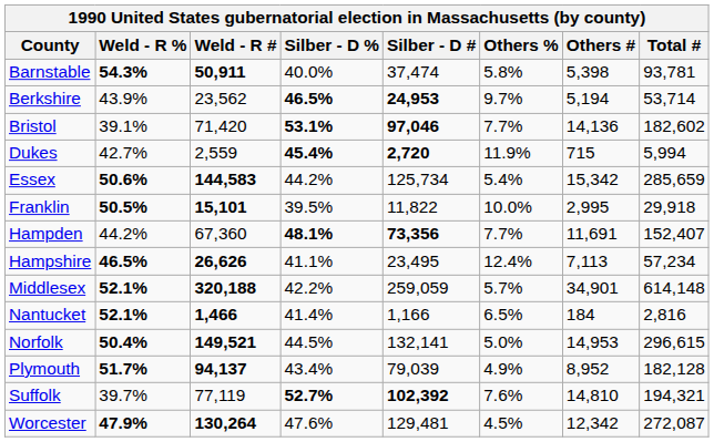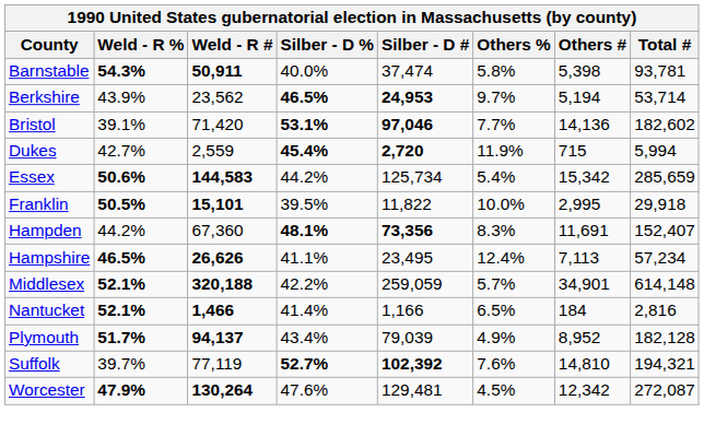 <table class="wikitable sortable">
 <tr>
 <th colspan="8">1990 United States gubernatorial election in Massachusetts (by county) </th>
 </tr>
 <tr>
 <th>County</th>
 <th>Weld - R %</th>
 <th>Weld - R #</th>
 <th>Silber - D %</th>
 <th>Silber - D #</th>
 <th>Others %</th>
 <th>Others #</th>
 <th>Total #</th>
 </tr>
 <tr>
 <td><a href='#'>Barnstable</a></td>
 <td><strong>54.3%</strong></td>
 <td><strong>50,911</strong></td>
 <td>40.0%</td>
 <td>37,474</td>
 <td>5.8%</td>
 <td>5,398</td>
 <td>93,781</td>
 </tr>
 <tr>
 <td><a href='#'>Berkshire</a></td>
 <td>43.9%</td>
 <td>23,562</td>
 <td><strong>46.5%</strong></td>
 <td><strong>24,953</strong></td>
 <td>9.7%</td>
 <td>5,194</td>
 <td>53,714</td>
 </tr>
 <tr>
 <td><a href='#'>Bristol</a></td>
 <td>39.1%</td>
 <td>71,420</td>
 <td><strong>53.1%</strong></td>
 <td><strong>97,046</strong></td>
 <td>7.7%</td>
 <td>14,136</td>
 <td>182,602</td>
 </tr>
 <tr>
 <td><a href='#'>Dukes</a></td>
 <td>42.7%</td>
 <td>2,559</td>
 <td><strong>45.4%</strong></td>
 <td><strong>2,720</strong></td>
 <td>11.9%</td>
 <td>715</td>
 <td>5,994</td>
 </tr>
 <tr>
 <td><a href='#'>Essex</a></td>
 <td><strong>50.6%</strong></td>
 <td><strong>144,583</strong></td>
 <td>44.2%</td>
 <td>125,734</td>
 <td>5.4%</td>
 <td>15,342</td>
 <td>285,659</td>
 </tr>
 <tr>
 <td><a href='#'>Franklin</a></td>
 <td><strong>50.5%</strong></td>
 <td><strong>15,101</strong></td>
 <td>39.5%</td>
 <td>11,822</td>
 <td>10.0%</td>
 <td>2,995</td>
 <td>29,918</td>
 </tr>
 <tr>
 <td><a href='#'>Hampden</a></td>
 <td>44.2%</td>
 <td>67,360</td>
 <td><strong>48.1%</strong></td>
 <td><strong>73,356</strong></td>
-<td>7.7%</td>
+<td>8.3%</td>
 <td>11,691</td>
 <td>152,407</td>
 </tr>
 <tr>
 <td><a href='#'>Hampshire</a></td>
 <td><strong>46.5%</strong></td>
 <td><strong>26,626</strong></td>
 <td>41.1%</td>
 <td>23,495</td>
 <td>12.4%</td>
 <td>7,113</td>
 <td>57,234</td>
 </tr>
 <tr>
 <td><a href='#'>Middlesex</a></td>
 <td><strong>52.1%</strong></td>
 <td><strong>320,188</strong></td>
 <td>42.2%</td>
 <td>259,059</td>
 <td>5.7%</td>
 <td>34,901</td>
 <td>614,148</td>
 </tr>
 <tr>
 <td><a href='#'>Nantucket</a></td>
 <td><strong>52.1%</strong></td>
 <td><strong>1,466</strong></td>
 <td>41.4%</td>
 <td>1,166</td>
 <td>6.5%</td>
 <td>184</td>
 <td>2,816</td>
 </tr>
 <tr>
-<td><a href='#'>Norfolk</a></td>
-<td><strong>50.4%</strong></td>
-<td><strong>149,521</strong></td>
-<td>44.5%</td>
-<td>132,141</td>
-<td>5.0%</td>
-<td>14,953</td>
-<td>296,615</td>
-</tr>
-<tr>
 <td><a href='#'>Plymouth</a></td>
 <td><strong>51.7%</strong></td>
 <td><strong>94,137</strong></td>
 <td>43.4%</td>
 <td>79,039</td>
 <td>4.9%</td>
 <td>8,952</td>
 <td>182,128</td>
 </tr>
 <tr>
 <td><a href='#'>Suffolk</a></td>
 <td>39.7%</td>
 <td>77,119</td>
 <td><strong>52.7%</strong></td>
 <td><strong>102,392</strong></td>
 <td>7.6%</td>
 <td>14,810</td>
 <td>194,321</td>
 </tr>
 <tr>
 <td><a href='#'>Worcester</a></td>
 <td><strong>47.9%</strong></td>
 <td><strong>130,264</strong></td>
 <td>47.6%</td>
 <td>129,481</td>
 <td>4.5%</td>
 <td>12,342</td>
 <td>272,087</td>
 </tr>
 </table>
